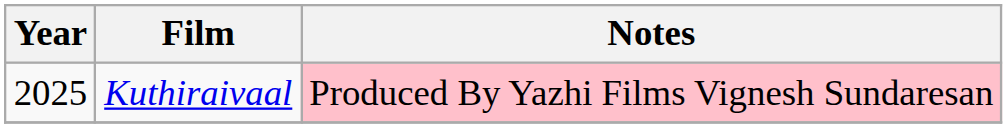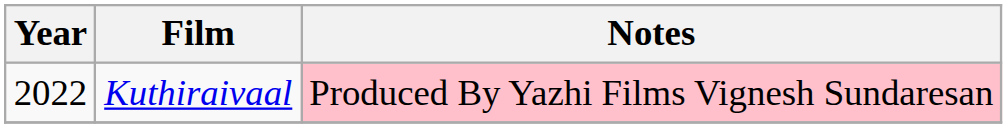 <table class="wikitable">
 <tr>
 <th>Year</th>
 <th>Film</th>
 <th>Notes</th>
 </tr>
 <tr>
-<td>2025</td>
+<td>2022</td>
 <td><em><a href='#'>Kuthiraivaal</a></em></td>
 <td style="background: pink;">Produced By Yazhi Films Vignesh Sundaresan</td>
 </tr>
 <tr>
 </tr>
 </table>
